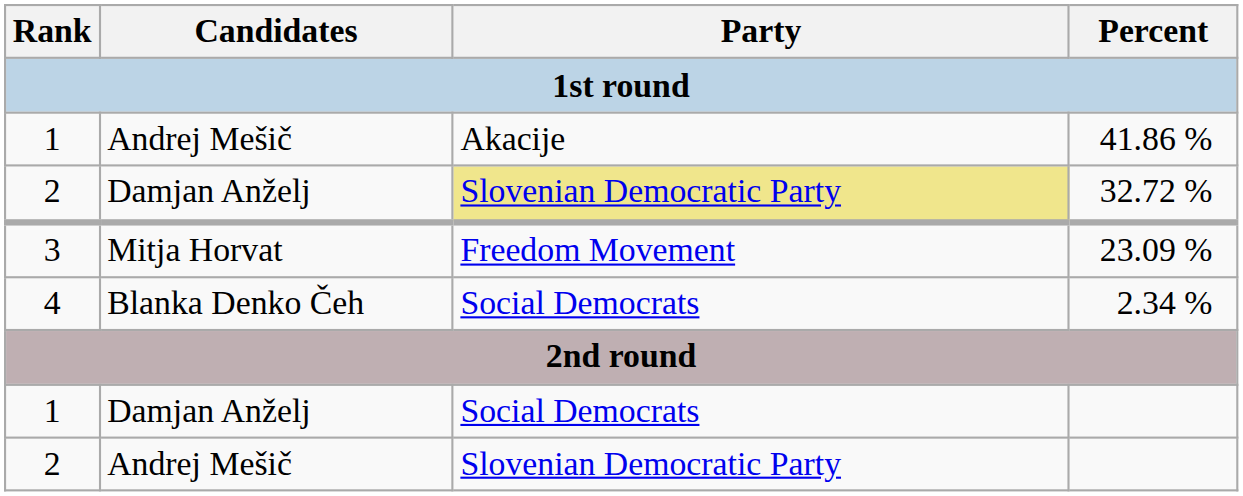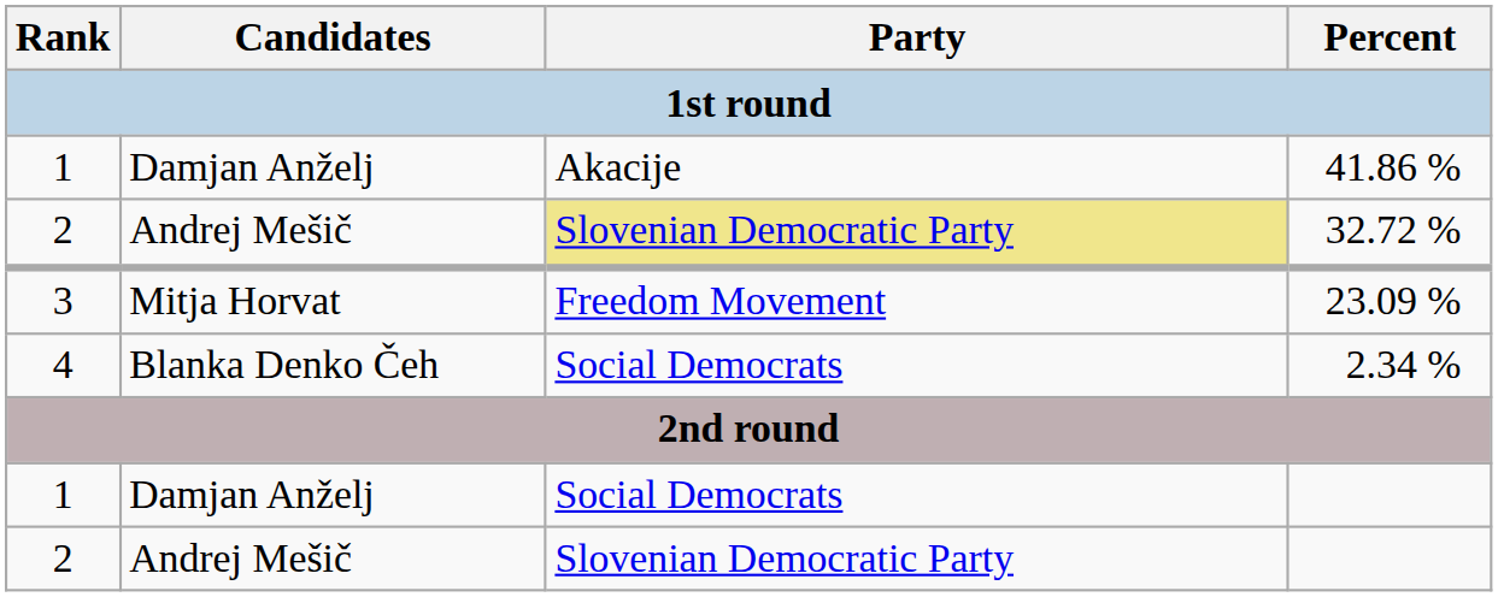 <table class="wikitable">
 <tr>
 <th width=37>Rank</th>
 <th width=160>Candidates</th>
 <th width=285>Party</th>
 <th width=72>Percent</th>
 </tr>
 <tr>
 <td bgcolor=#BCD4E6 colspan=4 align=center><strong>1st round</strong></td>
 </tr>
 <tr>
 <td align=center>1</td>
-<td>Andrej Mešič</td>
+<td>Damjan Anželj</td>
 <td>Akacije</td>
 <td align=right>41.86 %  </td>
 </tr>
 <tr>
 <td align=center>2</td>
-<td>Damjan Anželj</td>
+<td>Andrej Mešič</td>
 <td style="background: khaki;"><a href='#'>Slovenian Democratic Party</a></td>
 <td align=right>32.72 %  </td>
 </tr>
 <tr>
 <td style="border-top-width:3px" align=center>3</td>
 <td style="border-top-width:3px">Mitja Horvat</td>
 <td style="border-top-width:3px"><a href='#'>Freedom Movement</a></td>
 <td style="border-top-width:3px" align=right>23.09 %  </td>
 </tr>
 <tr>
 <td align=center>4</td>
 <td>Blanka Denko Čeh</td>
 <td><a href='#'>Social Democrats</a></td>
 <td align=right>2.34 %  </td>
 </tr>
 <tr>
 <td bgcolor=#BFAFB2 colspan=4 align=center><strong>2nd round</strong></td>
 </tr>
 <tr>
 <td align=center>1</td>
 <td>Damjan Anželj</td>
 <td><a href='#'>Social Democrats</a></td>
 <td></td>
 </tr>
 <tr>
 <td align=center>2</td>
 <td>Andrej Mešič</td>
 <td><a href='#'>Slovenian Democratic Party</a></td>
 <td></td>
 </tr>
 </table>
